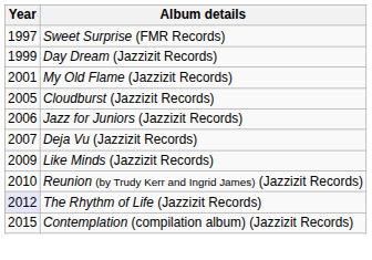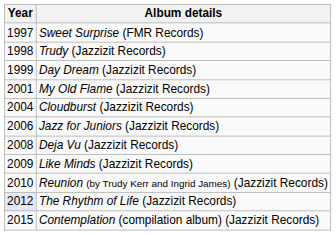 <table class="wikitable">
 <tr>
 <th>Year</th>
 <th>Album details</th>
 </tr>
 <tr>
 <td>1997</td>
 <td><em>Sweet Surprise</em> (FMR Records)</td>
 </tr>
 <tr>
+<td>1998</td>
+<td><em>Trudy</em> (Jazzizit Records)</td>
+</tr>
+<tr>
 <td>1999</td>
 <td><em>Day Dream</em> (Jazzizit Records)</td>
 </tr>
 <tr>
 <td>2001</td>
 <td><em>My Old Flame</em> (Jazzizit Records)</td>
 </tr>
 <tr>
-<td>2005</td>
+<td>2004</td>
 <td><em>Cloudburst</em> (Jazzizit Records)</td>
 </tr>
 <tr>
 <td>2006</td>
 <td><em>Jazz for Juniors</em> (Jazzizit Records)</td>
 </tr>
 <tr>
-<td>2007</td>
+<td>2008</td>
 <td><em>Deja Vu</em> (Jazzizit Records)</td>
 </tr>
 <tr>
 <td>2009</td>
 <td><em>Like Minds</em> (Jazzizit Records)</td>
 </tr>
 <tr>
 <td>2010</td>
 <td><em>Reunion</em> <small>(by Trudy Kerr and Ingrid James)</small> (Jazzizit Records)</td>
 </tr>
 <tr>
 <td style="background: lavender;">2012</td>
 <td><em>The Rhythm of Life</em> (Jazzizit Records)</td>
 </tr>
 <tr>
 <td>2015</td>
 <td><em>Contemplation</em> (compilation album) (Jazzizit Records)</td>
 </tr>
 </table>
